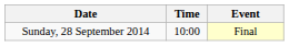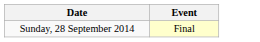 <table class = "wikitable" style="text-align:center;">
 <tr>
 <th width=220>Date</th>
-<th width=50>Time</th>
 <th width=100>Event</th>
 </tr>
 <tr>
 <td>Sunday, 28 September 2014</td>
-<td>10:00</td>
 <td bgcolor=ffffcc>Final</td>
 </tr>
 </table>
